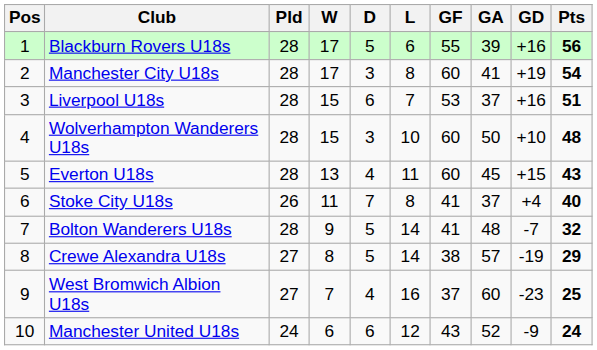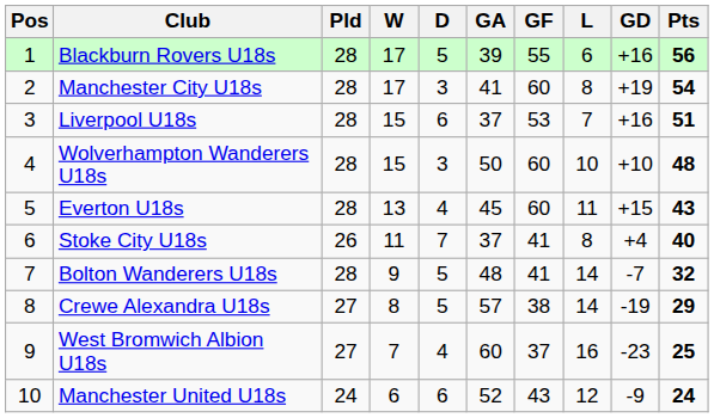 <table class="wikitable" style="text-align:center">
 <tr>
 <th width=30>Pos</th>
 <th width=200>Club</th>
 <th width=30>Pld</th>
 <th width=30>W</th>
 <th width=30>D</th>
+<th width=30>GA</th>
+<th width=30>GF</th>
 <th width=30>L</th>
-<th width=30>GF</th>
-<th width=30>GA</th>
 <th width=30>GD</th>
 <th width=30>Pts</th>
 </tr>
 <tr bgcolor=#ccffcc>
 <td>1</td>
 <td align="left"><a href='#'>Blackburn Rovers U18s</a></td>
 <td>28</td>
 <td>17</td>
 <td>5</td>
+<td>39</td>
+<td>55</td>
 <td>6</td>
-<td>55</td>
-<td>39</td>
 <td>+16</td>
 <td><strong>56</strong></td>
 </tr>
 <tr>
 <td>2</td>
 <td align="left"><a href='#'>Manchester City U18s</a></td>
 <td>28</td>
 <td>17</td>
 <td>3</td>
+<td>41</td>
+<td>60</td>
 <td>8</td>
-<td>60</td>
-<td>41</td>
 <td>+19</td>
 <td><strong>54</strong></td>
 </tr>
 <tr>
 <td>3</td>
 <td align="left"><a href='#'>Liverpool U18s</a></td>
 <td>28</td>
 <td>15</td>
 <td>6</td>
+<td>37</td>
+<td>53</td>
 <td>7</td>
-<td>53</td>
-<td>37</td>
 <td>+16</td>
 <td><strong>51</strong></td>
 </tr>
 <tr>
 <td>4</td>
 <td align="left"><a href='#'>Wolverhampton Wanderers U18s</a></td>
 <td>28</td>
 <td>15</td>
 <td>3</td>
+<td>50</td>
+<td>60</td>
 <td>10</td>
-<td>60</td>
-<td>50</td>
 <td>+10</td>
 <td><strong>48</strong></td>
 </tr>
 <tr>
 <td>5</td>
 <td align="left"><a href='#'>Everton U18s</a></td>
 <td>28</td>
 <td>13</td>
 <td>4</td>
+<td>45</td>
+<td>60</td>
 <td>11</td>
-<td>60</td>
-<td>45</td>
 <td>+15</td>
 <td><strong>43</strong></td>
 </tr>
 <tr>
 <td>6</td>
 <td align="left"><a href='#'>Stoke City U18s</a></td>
 <td>26</td>
 <td>11</td>
 <td>7</td>
+<td>37</td>
+<td>41</td>
 <td>8</td>
-<td>41</td>
-<td>37</td>
 <td>+4</td>
 <td><strong>40</strong></td>
 </tr>
 <tr>
 <td>7</td>
 <td align="left"><a href='#'>Bolton Wanderers U18s</a></td>
 <td>28</td>
 <td>9</td>
 <td>5</td>
+<td>48</td>
+<td>41</td>
 <td>14</td>
-<td>41</td>
-<td>48</td>
 <td>-7</td>
 <td><strong>32</strong></td>
 </tr>
 <tr>
 <td>8</td>
 <td align="left"><a href='#'>Crewe Alexandra U18s</a></td>
 <td>27</td>
 <td>8</td>
 <td>5</td>
+<td>57</td>
+<td>38</td>
 <td>14</td>
-<td>38</td>
-<td>57</td>
 <td>-19</td>
 <td><strong>29</strong></td>
 </tr>
 <tr>
 <td>9</td>
 <td align="left"><a href='#'>West Bromwich Albion U18s</a></td>
 <td>27</td>
 <td>7</td>
 <td>4</td>
+<td>60</td>
+<td>37</td>
 <td>16</td>
-<td>37</td>
-<td>60</td>
 <td>-23</td>
 <td><strong>25</strong></td>
 </tr>
 <tr>
 <td>10</td>
 <td align="left"><a href='#'>Manchester United U18s</a></td>
 <td>24</td>
 <td>6</td>
 <td>6</td>
+<td>52</td>
+<td>43</td>
 <td>12</td>
-<td>43</td>
-<td>52</td>
 <td>-9</td>
 <td><strong>24</strong></td>
 </tr>
 </table>
